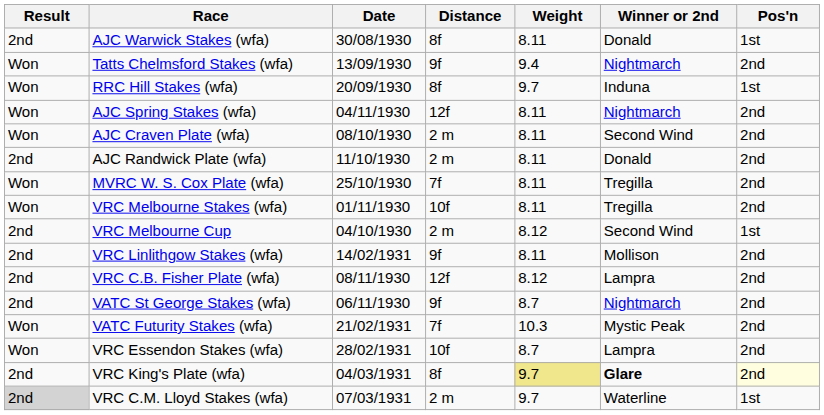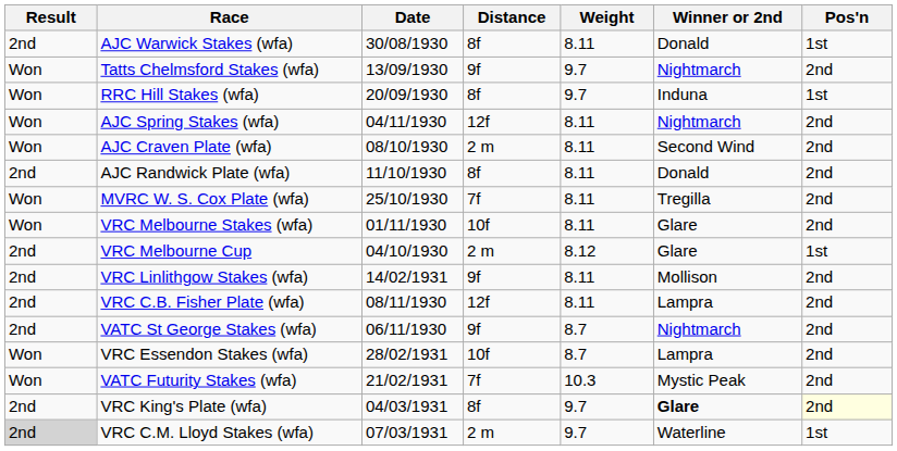 <table class="wikitable sortable">
 <tr>
 <th style="width: 6em;">Result</th>
 <th style="width: 20em;">Race</th>
 <th style="width: 6em;">Date</th>
 <th style="width: 6em;">Distance</th>
 <th style="width: 6em;">Weight</th>
 <th style="width: 10em;">Winner or 2nd</th>
 <th style="width: 6em;">Pos'n</th>
 </tr>
 <tr>
 <td>2nd</td>
 <td><a href='#'>AJC Warwick Stakes</a> (wfa)</td>
 <td>30/08/1930</td>
 <td>8f</td>
 <td>8.11</td>
 <td>Donald</td>
 <td>1st</td>
 </tr>
 <tr>
 <td>Won</td>
 <td><a href='#'>Tatts Chelmsford Stakes</a> (wfa)</td>
 <td>13/09/1930</td>
 <td>9f</td>
-<td>9.4</td>
+<td>9.7</td>
 <td><a href='#'>Nightmarch</a></td>
 <td>2nd</td>
 </tr>
 <tr>
 <td>Won</td>
 <td><a href='#'>RRC Hill Stakes</a> (wfa)</td>
 <td>20/09/1930</td>
 <td>8f</td>
 <td>9.7</td>
 <td>Induna</td>
 <td>1st</td>
 </tr>
 <tr>
 <td>Won</td>
 <td><a href='#'>AJC Spring Stakes</a> (wfa)</td>
 <td>04/11/1930</td>
 <td>12f</td>
 <td>8.11</td>
 <td><a href='#'>Nightmarch</a></td>
 <td>2nd</td>
 </tr>
 <tr>
 <td>Won</td>
 <td><a href='#'>AJC Craven Plate</a> (wfa)</td>
 <td>08/10/1930</td>
 <td>2 m</td>
 <td>8.11</td>
 <td>Second Wind</td>
 <td>2nd</td>
 </tr>
 <tr>
 <td>2nd</td>
 <td>AJC Randwick Plate (wfa)</td>
 <td>11/10/1930</td>
-<td>2 m</td>
+<td>8f</td>
 <td>8.11</td>
 <td>Donald</td>
 <td>2nd</td>
 </tr>
 <tr>
 <td>Won</td>
 <td><a href='#'>MVRC W. S. Cox Plate</a> (wfa)</td>
 <td>25/10/1930</td>
 <td>7f</td>
 <td>8.11</td>
 <td>Tregilla</td>
 <td>2nd</td>
 </tr>
 <tr>
 <td>Won</td>
 <td><a href='#'>VRC Melbourne Stakes</a> (wfa)</td>
 <td>01/11/1930</td>
 <td>10f</td>
 <td>8.11</td>
-<td>Tregilla</td>
+<td>Glare</td>
 <td>2nd</td>
 </tr>
 <tr>
 <td>2nd</td>
 <td><a href='#'>VRC Melbourne Cup</a></td>
 <td>04/10/1930</td>
 <td>2 m</td>
 <td>8.12</td>
-<td>Second Wind</td>
+<td>Glare</td>
 <td>1st</td>
 </tr>
 <tr>
 <td>2nd</td>
 <td><a href='#'>VRC Linlithgow Stakes</a> (wfa)</td>
 <td>14/02/1931</td>
 <td>9f</td>
 <td>8.11</td>
 <td>Mollison</td>
 <td>2nd</td>
 </tr>
 <tr>
 <td>2nd</td>
 <td><a href='#'>VRC C.B. Fisher Plate</a> (wfa)</td>
 <td>08/11/1930</td>
 <td>12f</td>
-<td>8.12</td>
+<td>8.11</td>
 <td>Lampra</td>
 <td>2nd</td>
 </tr>
 <tr>
 <td>2nd</td>
 <td><a href='#'>VATC St George Stakes</a> (wfa)</td>
 <td>06/11/1930</td>
 <td>9f</td>
 <td>8.7</td>
 <td><a href='#'>Nightmarch</a></td>
 <td>2nd</td>
 </tr>
 <tr>
 <td>Won</td>
+<td>VRC Essendon Stakes (wfa)</td>
+<td>28/02/1931</td>
+<td>10f</td>
+<td>8.7</td>
+<td>Lampra</td>
+<td>2nd</td>
+</tr>
+<tr>
+<td>Won</td>
 <td><a href='#'>VATC Futurity Stakes</a> (wfa)</td>
 <td>21/02/1931</td>
 <td>7f</td>
 <td>10.3</td>
 <td>Mystic Peak</td>
 <td>2nd</td>
 </tr>
 <tr>
-<td>Won</td>
-<td>VRC Essendon Stakes (wfa)</td>
-<td>28/02/1931</td>
-<td>10f</td>
-<td>8.7</td>
-<td>Lampra</td>
-<td>2nd</td>
-</tr>
-<tr>
 <td>2nd</td>
 <td>VRC King's Plate (wfa)</td>
 <td>04/03/1931</td>
 <td>8f</td>
-<td style="background: khaki;">9.7</td>
+<td>9.7</td>
 <td><strong>Glare</strong></td>
 <td style="background: lightyellow;">2nd</td>
 </tr>
 <tr>
 <td style="background: lightgrey;">2nd</td>
 <td>VRC C.M. Lloyd Stakes (wfa)</td>
 <td>07/03/1931</td>
 <td>2 m</td>
 <td>9.7</td>
 <td>Waterline</td>
 <td>1st</td>
 </tr>
 </table>
